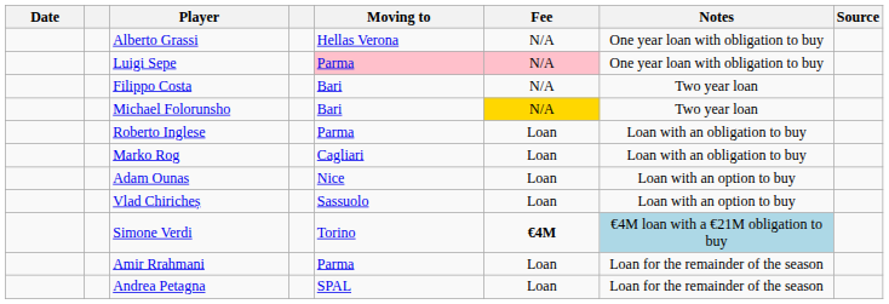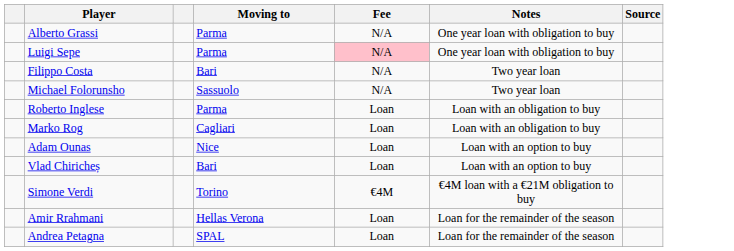 <table class="wikitable sortable">
 <tr>
-<th style="width:80px;">Date</th>
 <th style="width:20px;"></th>
 <th style="width:190px;">Player</th>
 <th style="width:20px;"></th>
 <th style="width:180px;">Moving to</th>
 <th style="width:120px;" class="unsortable">Fee</th>
 <th style="width:250px;" class="unsortable">Notes</th>
 <th style="width:20px;">Source</th>
 </tr>
 <tr>
-<td></td>
 <td align="center"></td>
 <td> <a href='#'>Alberto Grassi</a></td>
 <td align="center"></td>
-<td> <a href='#'>Hellas Verona</a></td>
+<td> <a href='#'>Parma</a></td>
 <td align="center">N/A</td>
 <td align="center">One year loan with obligation to buy</td>
 <td><small></small></td>
 </tr>
 <tr>
-<td></td>
 <td align="center"></td>
 <td> <a href='#'>Luigi Sepe</a></td>
 <td align="center"></td>
-<td style="background: pink;"> <a href='#'>Parma</a></td>
+<td> <a href='#'>Parma</a></td>
 <td align="center" style="background: pink;">N/A</td>
 <td align="center">One year loan with obligation to buy</td>
 <td><small></small></td>
 </tr>
 <tr>
-<td></td>
 <td align="center"></td>
 <td> <a href='#'>Filippo Costa</a></td>
 <td align="center"></td>
 <td> <a href='#'>Bari</a></td>
 <td align="center">N/A</td>
 <td align="center">Two year loan</td>
 <td><small></small></td>
 </tr>
 <tr>
-<td></td>
 <td align="center"></td>
 <td> <a href='#'>Michael Folorunsho</a></td>
 <td align="center"></td>
-<td> <a href='#'>Bari</a></td>
-<td align="center" style="background: gold;">N/A</td>
+<td> <a href='#'>Sassuolo</a></td>
+<td align="center">N/A</td>
 <td align="center">Two year loan</td>
 <td><small></small></td>
 </tr>
 <tr>
-<td></td>
 <td align=center></td>
 <td> <a href='#'>Roberto Inglese</a></td>
 <td align=center></td>
 <td> <a href='#'>Parma</a></td>
 <td align=center>Loan</td>
 <td align=center>Loan with an obligation to buy</td>
 <td></td>
 </tr>
 <tr>
-<td></td>
 <td align=center></td>
 <td> <a href='#'>Marko Rog</a></td>
 <td align=center></td>
 <td> <a href='#'>Cagliari</a></td>
 <td align=center>Loan</td>
 <td align=center>Loan with an obligation to buy</td>
 <td></td>
 </tr>
 <tr>
-<td></td>
 <td align=center></td>
 <td> <a href='#'>Adam Ounas</a></td>
 <td align=center></td>
 <td> <a href='#'>Nice</a></td>
 <td align=center>Loan</td>
 <td align=center>Loan with an option to buy</td>
 <td></td>
 </tr>
 <tr>
-<td></td>
 <td align=center></td>
 <td> <a href='#'>Vlad Chiricheș</a></td>
 <td align=center></td>
-<td> <a href='#'>Sassuolo</a></td>
+<td> <a href='#'>Bari</a></td>
 <td align=center>Loan</td>
 <td align=center>Loan with an option to buy</td>
 <td></td>
 </tr>
 <tr>
-<td></td>
 <td align=center></td>
 <td> <a href='#'>Simone Verdi</a></td>
 <td align=center></td>
 <td> <a href='#'>Torino</a></td>
-<td align=center><strong>€4M</strong></td>
-<td align=center style="background: lightblue;">€4M loan with a €21M obligation to buy</td>
+<td align=center>€4M</td>
+<td align=center>€4M loan with a €21M obligation to buy</td>
 <td></td>
 </tr>
 <tr>
-<td></td>
 <td align=center></td>
 <td> <a href='#'>Amir Rrahmani</a></td>
 <td align=center></td>
-<td> <a href='#'>Parma</a></td>
+<td> <a href='#'>Hellas Verona</a></td>
 <td align=center>Loan</td>
 <td align=center>Loan for the remainder of the season</td>
 <td></td>
 </tr>
 <tr>
-<td></td>
 <td align=center></td>
 <td> <a href='#'>Andrea Petagna</a></td>
 <td align=center></td>
 <td> <a href='#'>SPAL</a></td>
 <td align=center>Loan</td>
 <td align=center>Loan for the remainder of the season</td>
 <td></td>
 </tr>
 </table>
